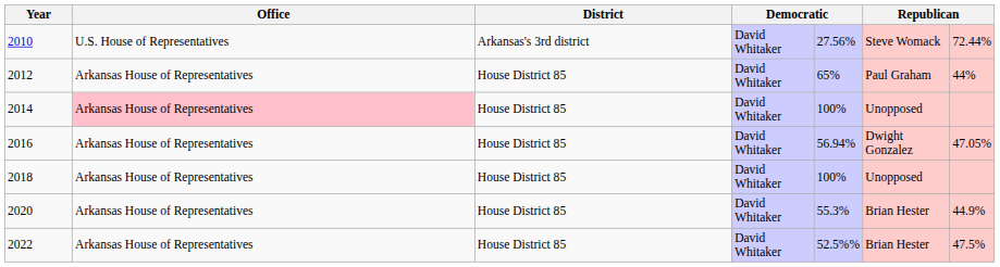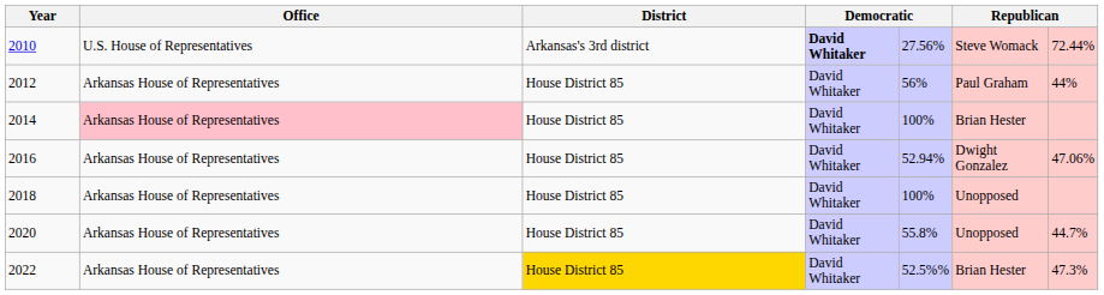 <table class="wikitable" style="width: 100%;">
 <tr>
 <th>Year</th>
 <th>Office</th>
 <th>District</th>
 <th colspan=2 style="width: 13%;">Democratic</th>
 <th colspan=2 style="width: 13%;">Republican</th>
 </tr>
 <tr>
 <td style="text-align: left;"><a href='#'>2010</a></td>
 <td style="text-align: left;">U.S. House of Representatives</td>
 <td style="text-align: left;">Arkansas's 3rd district</td>
-<td style="background:#ccf;">David Whitaker</td>
+<td style="background:#ccf;"><strong>David Whitaker</strong></td>
 <td style="background:#ccf;">27.56%</td>
 <td style="background:#fcc;">Steve Womack</td>
 <td style="background:#fcc;">72.44%</td>
 </tr>
 <tr>
 <td style="text-align: left;">2012</td>
 <td style="text-align: left;">Arkansas House of Representatives</td>
 <td style="text-align: left;">House District 85</td>
 <td style="background:#ccf;">David Whitaker</td>
-<td style="background:#ccf;">65%</td>
+<td style="background:#ccf;">56%</td>
 <td style="background:#fcc;">Paul Graham</td>
 <td style="background:#fcc;">44%</td>
 </tr>
 <tr>
 <td style="text-align: left;">2014</td>
 <td style="background: pink; text-align: left;">Arkansas House of Representatives</td>
 <td style="text-align: left;">House District 85</td>
 <td style="background:#ccf;">David Whitaker</td>
 <td style="background:#ccf;">100%</td>
-<td style="background:#fcc;">Unopposed</td>
+<td style="background:#fcc;">Brian Hester</td>
 <td style="background:#fcc;"></td>
 </tr>
 <tr>
 <td style="text-align: left;">2016</td>
 <td style="text-align: left;">Arkansas House of Representatives</td>
 <td style="text-align: left;">House District 85</td>
 <td style="background:#ccf;">David Whitaker</td>
-<td style="background:#ccf;">56.94%</td>
+<td style="background:#ccf;">52.94%</td>
 <td style="background:#fcc;">Dwight Gonzalez</td>
-<td style="background:#fcc;">47.05%</td>
+<td style="background:#fcc;">47.06%</td>
 </tr>
 <tr>
 <td style="text-align: left;">2018</td>
 <td style="text-align: left;">Arkansas House of Representatives</td>
 <td style="text-align: left;">House District 85</td>
 <td style="background:#ccf;">David Whitaker</td>
 <td style="background:#ccf;">100%</td>
 <td style="background:#fcc;">Unopposed</td>
 <td style="background:#fcc;"></td>
 </tr>
 <tr>
 <td style="text-align: left;">2020</td>
 <td style="text-align: left;">Arkansas House of Representatives</td>
 <td style="text-align: left;">House District 85</td>
 <td style="background:#ccf;">David Whitaker</td>
-<td style="background:#ccf;">55.3%</td>
-<td style="background:#fcc;">Brian Hester</td>
-<td style="background:#fcc;">44.9%</td>
+<td style="background:#ccf;">55.8%</td>
+<td style="background:#fcc;">Unopposed</td>
+<td style="background:#fcc;">44.7%</td>
 </tr>
 <tr>
 <td style="text-align: left;">2022</td>
 <td style="text-align: left;">Arkansas House of Representatives</td>
-<td style="text-align: left;">House District 85</td>
+<td style="background: gold; text-align: left;">House District 85</td>
 <td style="background:#ccf;">David Whitaker</td>
 <td style="background:#ccf;">52.5%%</td>
 <td style="background:#fcc;">Brian Hester</td>
-<td style="background:#fcc;">47.5%</td>
+<td style="background:#fcc;">47.3%</td>
 </tr>
 </table>
